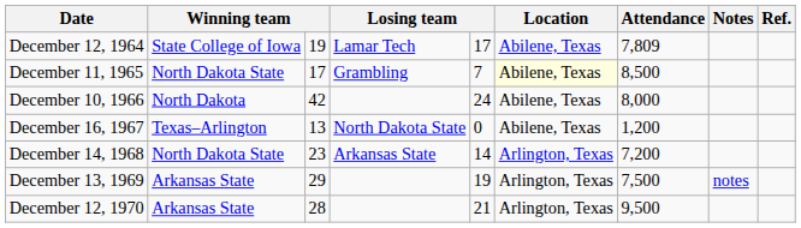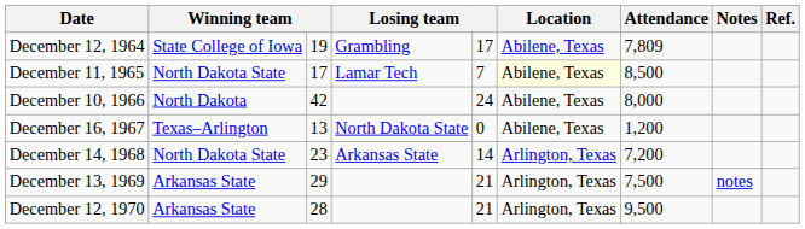 <table class="wikitable">
 <tr>
 <th>Date</th>
 <th colspan="2">Winning team</th>
 <th colspan="2">Losing team</th>
 <th>Location</th>
 <th>Attendance</th>
 <th>Notes</th>
 <th>Ref.</th>
 </tr>
 <tr>
 <td>December 12, 1964</td>
 <td><a href='#'>State College of Iowa</a></td>
 <td>19</td>
-<td><a href='#'>Lamar Tech</a></td>
+<td><a href='#'>Grambling</a></td>
 <td>17</td>
 <td><a href='#'>Abilene, Texas</a></td>
 <td>7,809</td>
 <td></td>
 <td></td>
 </tr>
 <tr>
 <td>December 11, 1965</td>
 <td><a href='#'>North Dakota State</a></td>
 <td>17</td>
-<td><a href='#'>Grambling</a></td>
+<td><a href='#'>Lamar Tech</a></td>
 <td>7</td>
 <td style="background: lightyellow;">Abilene, Texas</td>
 <td>8,500</td>
 <td></td>
 <td></td>
 </tr>
 <tr>
 <td>December 10, 1966</td>
 <td><a href='#'>North Dakota</a></td>
 <td>42</td>
 <td></td>
 <td>24</td>
 <td>Abilene, Texas</td>
 <td>8,000</td>
 <td></td>
 <td></td>
 </tr>
 <tr>
 <td>December 16, 1967</td>
 <td><a href='#'>Texas–Arlington</a></td>
 <td>13</td>
 <td><a href='#'>North Dakota State</a></td>
 <td>0</td>
 <td>Abilene, Texas</td>
 <td>1,200</td>
 <td></td>
 <td></td>
 </tr>
 <tr>
 <td>December 14, 1968</td>
 <td><a href='#'>North Dakota State</a></td>
 <td>23</td>
 <td><a href='#'>Arkansas State</a></td>
 <td>14</td>
 <td><a href='#'>Arlington, Texas</a></td>
 <td>7,200</td>
 <td></td>
 <td></td>
 </tr>
 <tr>
 <td>December 13, 1969</td>
 <td><a href='#'>Arkansas State</a></td>
 <td>29</td>
 <td></td>
-<td>19</td>
+<td>21</td>
 <td>Arlington, Texas</td>
 <td>7,500</td>
 <td><a href='#'>notes</a></td>
 <td></td>
 </tr>
 <tr>
 <td>December 12, 1970</td>
 <td><a href='#'>Arkansas State</a></td>
 <td>28</td>
 <td></td>
 <td>21</td>
 <td>Arlington, Texas</td>
 <td>9,500</td>
 <td></td>
 <td></td>
 </tr>
 </table>
